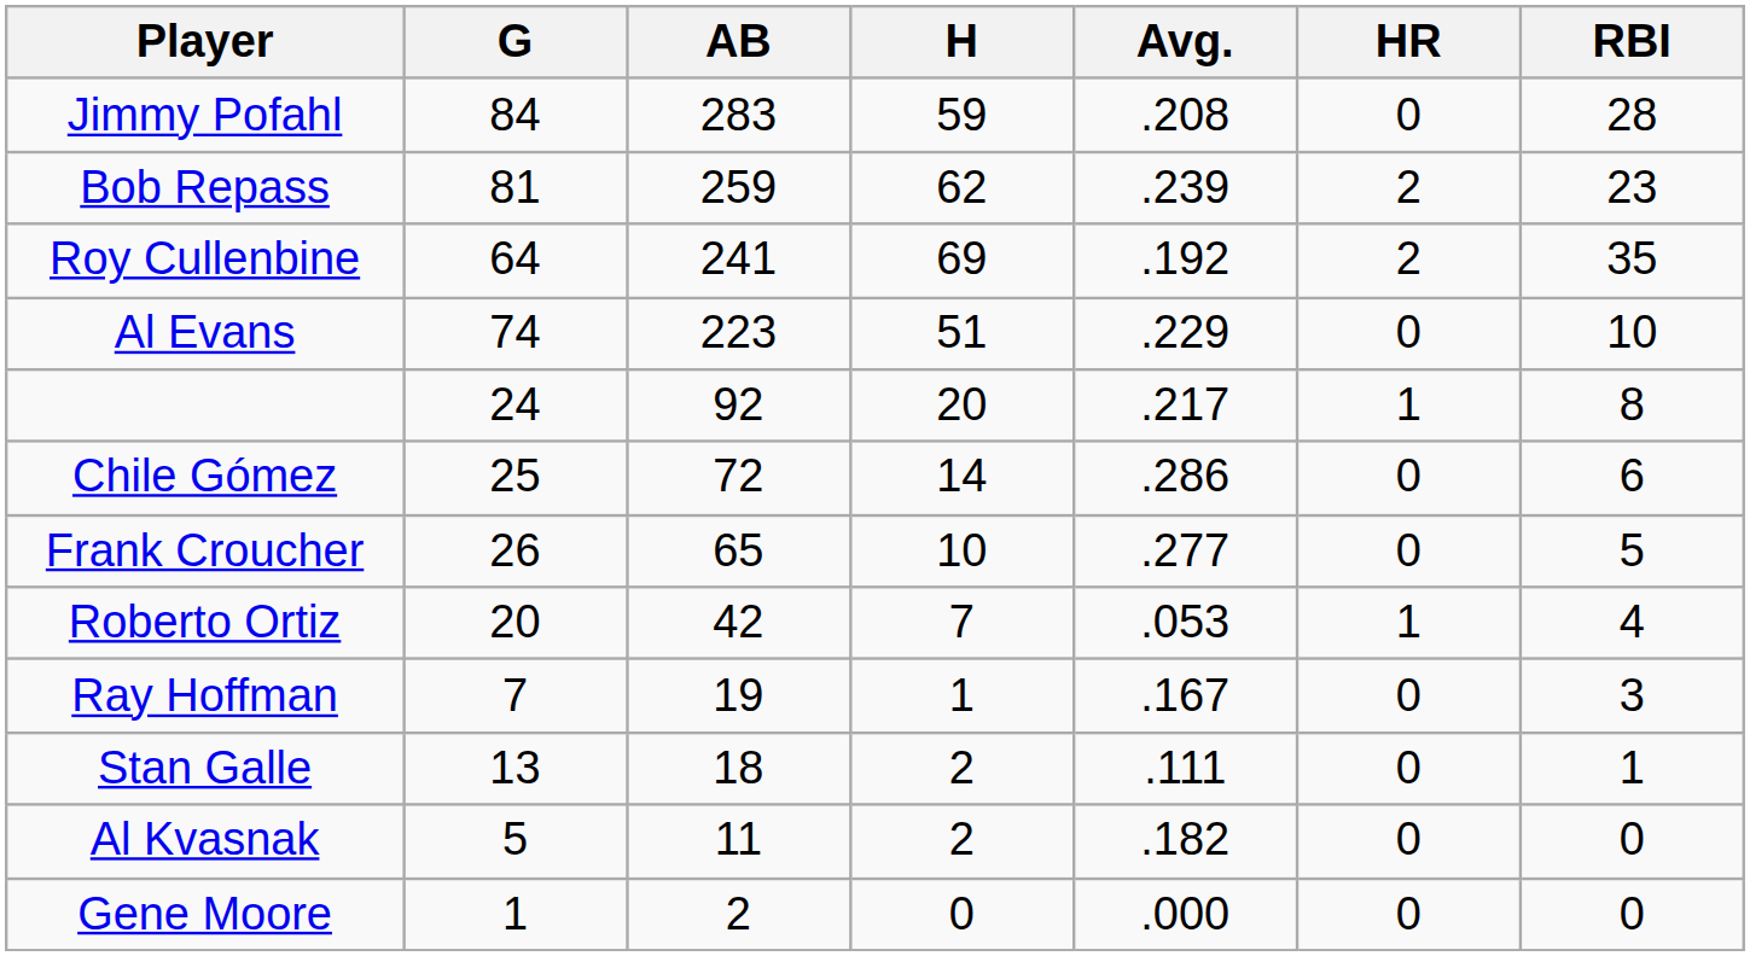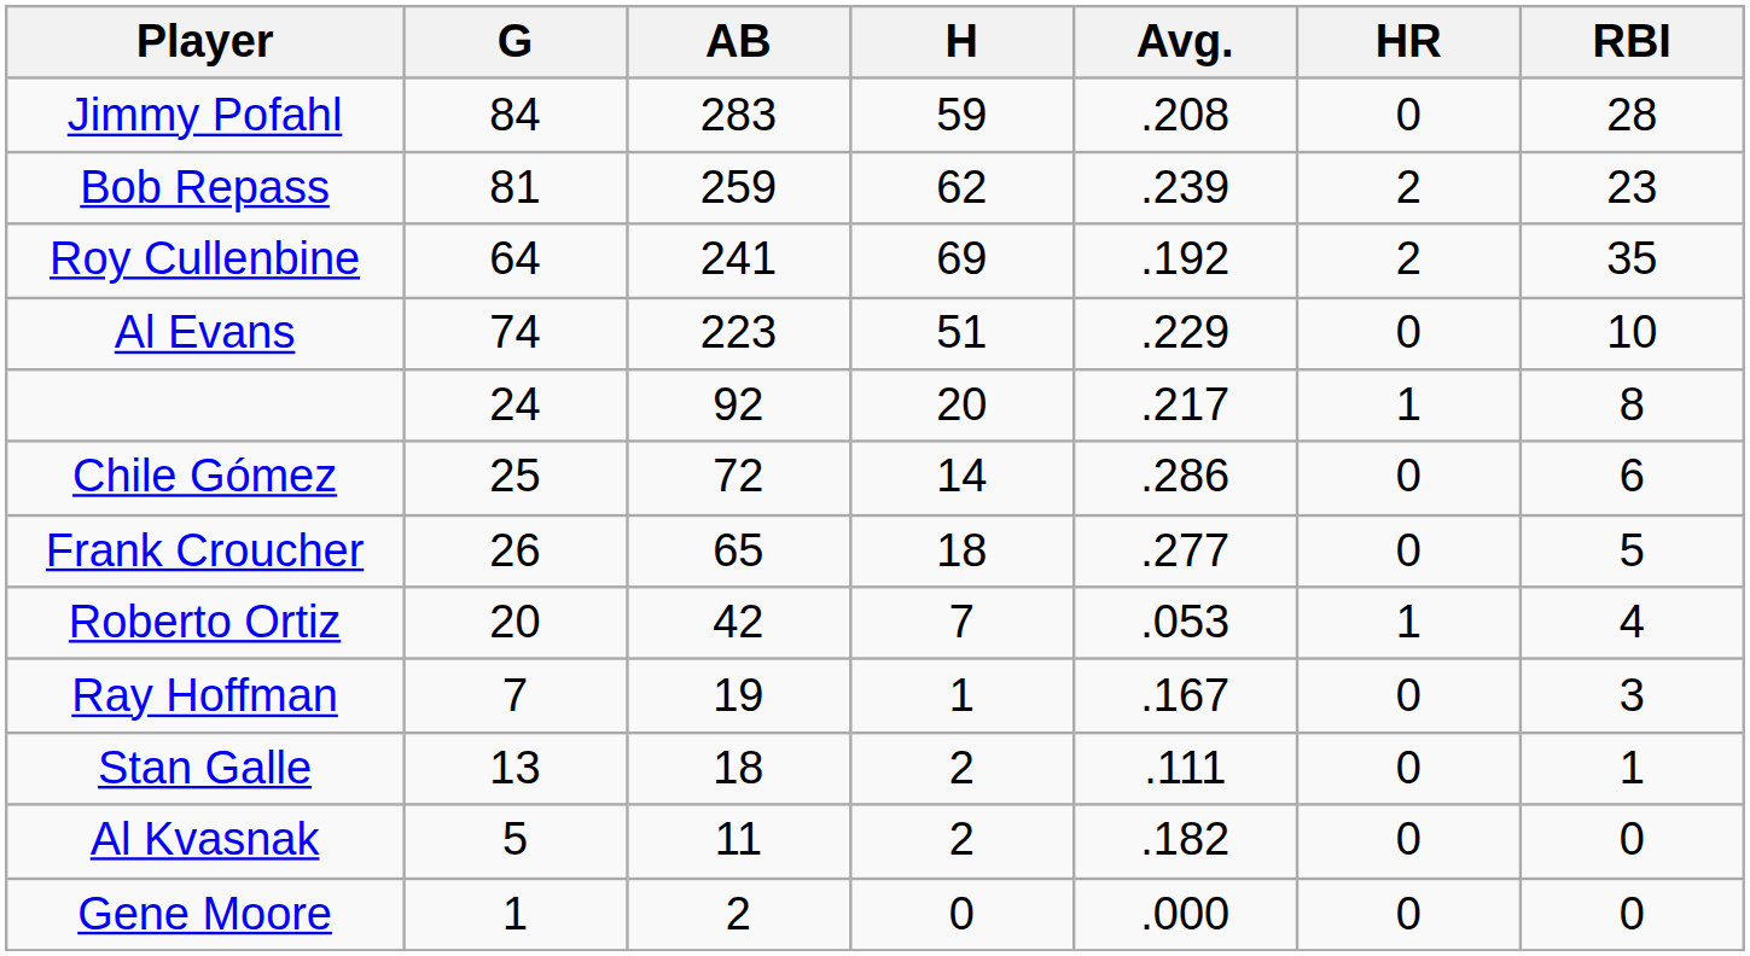 <table class="wikitable sortable">
 <tr>
 <th bgcolor="#DDDDFF" width="16%">Player</th>
 <th bgcolor="#DDDDFF" width="9%">G</th>
 <th bgcolor="#DDDDFF" width="9%">AB</th>
 <th bgcolor="#DDDDFF" width="9%">H</th>
 <th bgcolor="#DDDDFF" width="9%">Avg.</th>
 <th bgcolor="#DDDDFF" width="9%">HR</th>
 <th bgcolor="#DDDDFF" width="9%">RBI</th>
 </tr>
 <tr align="center">
 <td><a href='#'>Jimmy Pofahl</a></td>
 <td>84</td>
 <td>283</td>
 <td>59</td>
 <td>.208</td>
 <td>0</td>
 <td>28</td>
 </tr>
 <tr align=center>
 <td><a href='#'>Bob Repass</a></td>
 <td>81</td>
 <td>259</td>
 <td>62</td>
 <td>.239</td>
 <td>2</td>
 <td>23</td>
 </tr>
 <tr align=center>
 <td><a href='#'>Roy Cullenbine</a></td>
 <td>64</td>
 <td>241</td>
 <td>69</td>
 <td>.192</td>
 <td>2</td>
 <td>35</td>
 </tr>
 <tr align=center>
 <td><a href='#'>Al Evans</a></td>
 <td>74</td>
 <td>223</td>
 <td>51</td>
 <td>.229</td>
 <td>0</td>
 <td>10</td>
 </tr>
 <tr align=center>
 <td></td>
 <td>24</td>
 <td>92</td>
 <td>20</td>
 <td>.217</td>
 <td>1</td>
 <td>8</td>
 </tr>
 <tr align="center">
 <td><a href='#'>Chile Gómez</a></td>
 <td>25</td>
 <td>72</td>
 <td>14</td>
 <td>.286</td>
 <td>0</td>
 <td>6</td>
 </tr>
 <tr align=center>
 <td><a href='#'>Frank Croucher</a></td>
 <td>26</td>
 <td>65</td>
-<td>10</td>
+<td>18</td>
 <td>.277</td>
 <td>0</td>
 <td>5</td>
 </tr>
 <tr align=center>
 <td><a href='#'>Roberto Ortiz</a></td>
 <td>20</td>
 <td>42</td>
 <td>7</td>
 <td>.053</td>
 <td>1</td>
 <td>4</td>
 </tr>
 <tr align=center>
 <td><a href='#'>Ray Hoffman</a></td>
 <td>7</td>
 <td>19</td>
 <td>1</td>
 <td>.167</td>
 <td>0</td>
 <td>3</td>
 </tr>
 <tr align=center>
 <td><a href='#'>Stan Galle</a></td>
 <td>13</td>
 <td>18</td>
 <td>2</td>
 <td>.111</td>
 <td>0</td>
 <td>1</td>
 </tr>
 <tr align=center>
 <td><a href='#'>Al Kvasnak</a></td>
 <td>5</td>
 <td>11</td>
 <td>2</td>
 <td>.182</td>
 <td>0</td>
 <td>0</td>
 </tr>
 <tr align=center>
 <td><a href='#'>Gene Moore</a></td>
 <td>1</td>
 <td>2</td>
 <td>0</td>
 <td>.000</td>
 <td>0</td>
 <td>0</td>
 </tr>
 </table>
